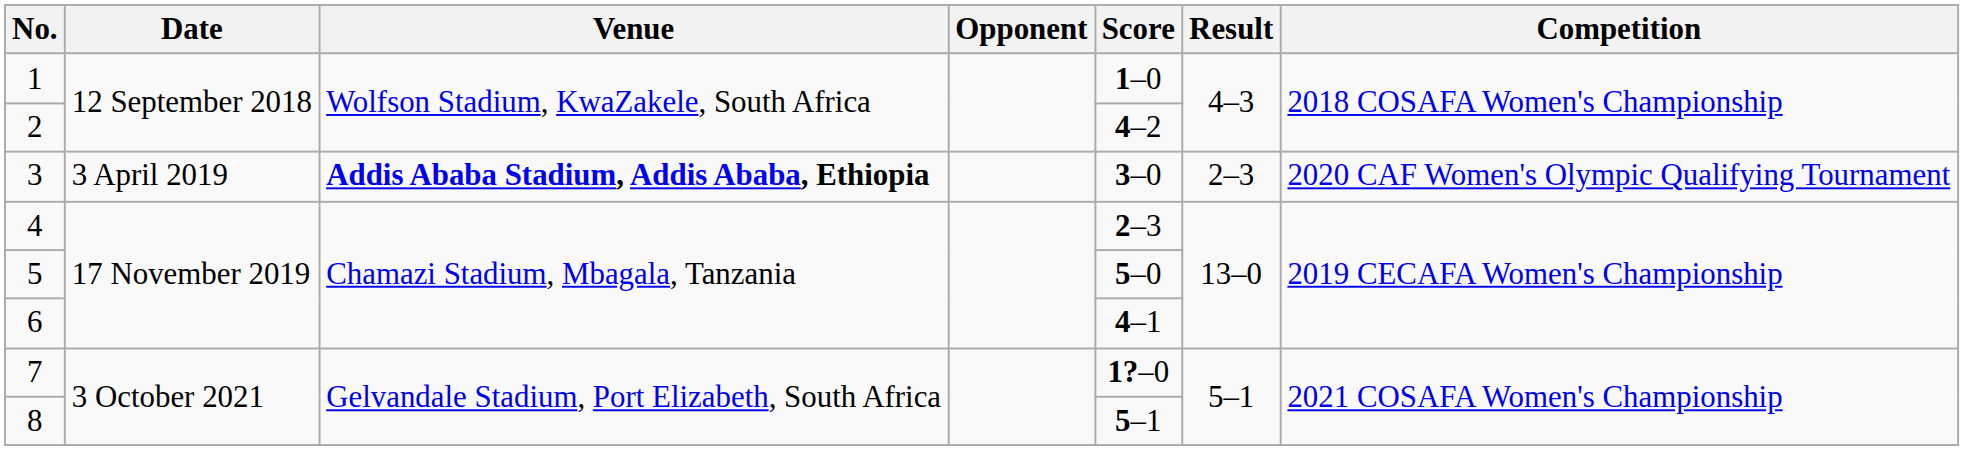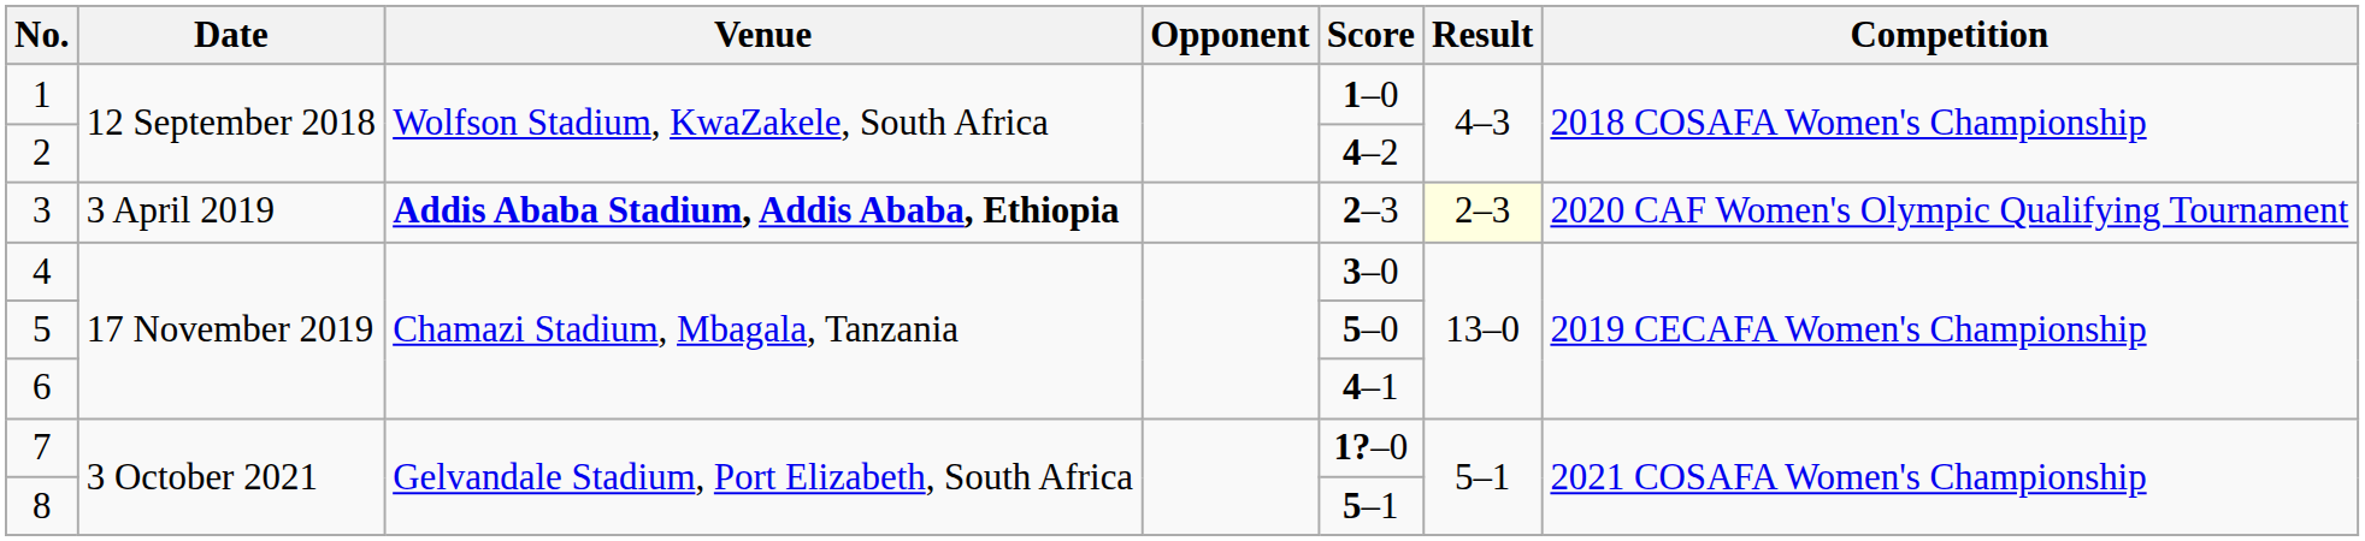 <table class="wikitable">
 <tr>
 <th>No.</th>
 <th>Date</th>
 <th>Venue</th>
 <th>Opponent</th>
 <th>Score</th>
 <th>Result</th>
 <th>Competition</th>
 </tr>
 <tr>
 <td style="text-align:center;">1</td>
 <td rowspan=2>12 September 2018</td>
 <td rowspan=2><a href='#'>Wolfson Stadium</a>, <a href='#'>KwaZakele</a>, South Africa</td>
 <td rowspan=2></td>
 <td style="text-align:center;"><strong>1</strong>–0</td>
 <td style="text-align:center;" rowspan=2>4–3</td>
 <td rowspan=2><a href='#'>2018 COSAFA Women's Championship</a></td>
 </tr>
 <tr>
 <td style="text-align:center;">2</td>
 <td style="text-align:center;"><strong>4</strong>–2</td>
 </tr>
 <tr>
 <td style="text-align:center;">3</td>
 <td>3 April 2019</td>
 <td><strong><a href='#'>Addis Ababa Stadium</a>, <a href='#'>Addis Ababa</a>, Ethiopia</strong></td>
 <td></td>
-<td style="text-align:center;"><strong>3</strong>–0</td>
-<td style="text-align:center;">2–3</td>
+<td style="text-align:center;"><strong>2</strong>–3</td>
+<td style="background: lightyellow; text-align:center;">2–3</td>
 <td><a href='#'>2020 CAF Women's Olympic Qualifying Tournament</a></td>
 </tr>
 <tr>
 <td style="text-align:center;">4</td>
 <td rowspan=3>17 November 2019</td>
 <td rowspan=3><a href='#'>Chamazi Stadium</a>, <a href='#'>Mbagala</a>, Tanzania</td>
 <td rowspan=3></td>
-<td style="text-align:center;"><strong>2</strong>–3</td>
+<td style="text-align:center;"><strong>3</strong>–0</td>
 <td style="text-align:center;" rowspan=3>13–0</td>
 <td rowspan=3><a href='#'>2019 CECAFA Women's Championship</a></td>
 </tr>
 <tr>
 <td style="text-align:center;">5</td>
 <td style="text-align:center;"><strong>5</strong>–0</td>
 </tr>
 <tr>
 <td style="text-align:center;">6</td>
 <td style="text-align:center;"><strong>4</strong>–1</td>
 </tr>
 <tr>
 <td style="text-align:center;">7</td>
 <td rowspan=3>3 October 2021</td>
 <td rowspan=3><a href='#'>Gelvandale Stadium</a>, <a href='#'>Port Elizabeth</a>, South Africa</td>
 <td rowspan=3></td>
 <td style="text-align:center;"><strong>1?</strong>–0</td>
 <td style="text-align:center;" rowspan=3>5–1</td>
 <td rowspan=3><a href='#'>2021 COSAFA Women's Championship</a></td>
 </tr>
 <tr>
 <td style="text-align:center;">8</td>
 <td style="text-align:center;"><strong>5</strong>–1</td>
 </tr>
 </table>
